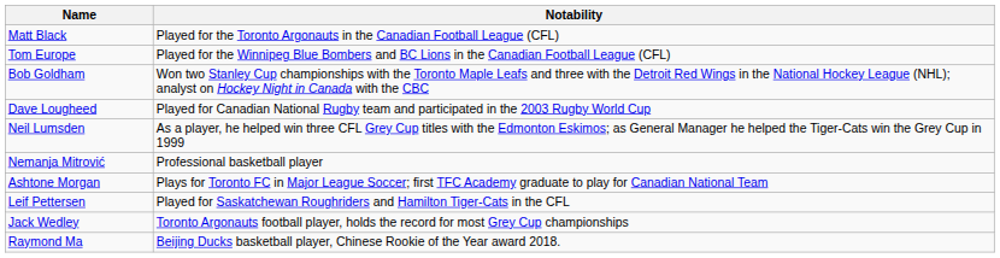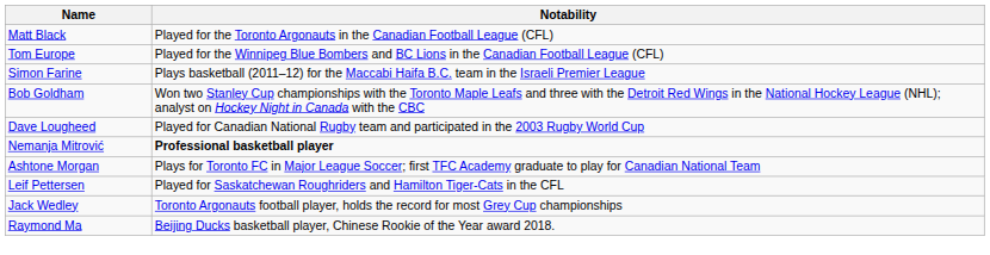 <table class="wikitable sortable" style="width: 100%;">
 <tr>
 <th>Name</th>
 <th width="85%" class="unsortable">Notability</th>
 </tr>
 <tr valign="top">
 <td><a href='#'>Matt Black</a></td>
 <td>Played for the <a href='#'>Toronto Argonauts</a> in the <a href='#'>Canadian Football League</a> (CFL)</td>
 </tr>
 <tr valign="top">
 <td><a href='#'>Tom Europe</a></td>
 <td>Played for the <a href='#'>Winnipeg Blue Bombers</a> and <a href='#'>BC Lions</a> in the <a href='#'>Canadian Football League</a> (CFL)</td>
 </tr>
 <tr valign="top">
+<td><a href='#'>Simon Farine</a></td>
+<td>Plays basketball (2011–12) for the <a href='#'>Maccabi Haifa B.C.</a> team in the <a href='#'>Israeli Premier League</a></td>
+</tr>
+<tr valign="top">
 <td><a href='#'>Bob Goldham</a></td>
 <td>Won two <a href='#'>Stanley Cup</a> championships with the <a href='#'>Toronto Maple Leafs</a> and three with the <a href='#'>Detroit Red Wings</a> in the <a href='#'>National Hockey League</a> (NHL); analyst on <em><a href='#'>Hockey Night in Canada</a></em> with the <a href='#'>CBC</a></td>
 </tr>
 <tr valign="top">
 <td><a href='#'>Dave Lougheed</a></td>
 <td>Played for Canadian National <a href='#'>Rugby</a> team and participated in the <a href='#'>2003 Rugby World Cup</a></td>
 </tr>
 <tr valign="top">
-<td><a href='#'>Neil Lumsden</a></td>
-<td>As a player, he helped win three CFL <a href='#'>Grey Cup</a> titles with the <a href='#'>Edmonton Eskimos</a>; as General Manager he helped the Tiger-Cats win the Grey Cup in 1999</td>
-</tr>
-<tr valign="top">
 <td><a href='#'>Nemanja Mitrović</a></td>
-<td>Professional basketball player</td>
+<td><strong>Professional basketball player</strong></td>
 </tr>
 <tr valign="top">
 <td><a href='#'>Ashtone Morgan</a></td>
 <td>Plays for <a href='#'>Toronto FC</a> in <a href='#'>Major League Soccer</a>; first <a href='#'>TFC Academy</a> graduate to play for <a href='#'>Canadian National Team</a></td>
 </tr>
 <tr valign="top">
 <td><a href='#'>Leif Pettersen</a></td>
 <td>Played for <a href='#'>Saskatchewan Roughriders</a> and <a href='#'>Hamilton Tiger-Cats</a> in the CFL</td>
 </tr>
 <tr valign="top">
 <td><a href='#'>Jack Wedley</a></td>
 <td><a href='#'>Toronto Argonauts</a> football player, holds the record for most <a href='#'>Grey Cup</a> championships</td>
 </tr>
 <tr valign="top">
 <td><a href='#'>Raymond Ma</a></td>
 <td><a href='#'>Beijing Ducks</a> basketball player, Chinese Rookie of the Year award 2018.</td>
 </tr>
 </table>
